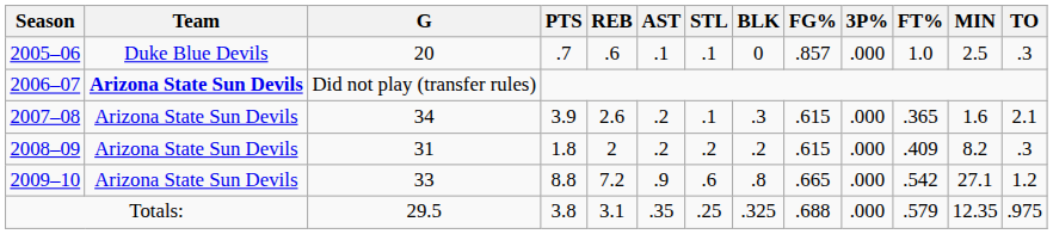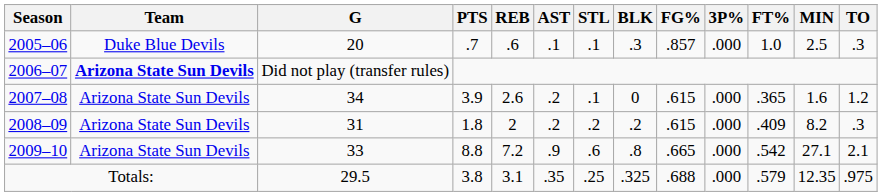 <table class="wikitable" style="text-align: center;">
 <tr>
 <th>Season</th>
 <th>Team</th>
 <th>G</th>
 <th>PTS</th>
 <th>REB</th>
 <th>AST</th>
 <th>STL</th>
 <th>BLK</th>
 <th>FG%</th>
 <th>3P%</th>
 <th>FT%</th>
 <th>MIN</th>
 <th>TO</th>
 </tr>
 <tr>
 <td><a href='#'>2005–06</a></td>
 <td><a href='#'>Duke Blue Devils</a></td>
 <td>20</td>
 <td>.7</td>
 <td>.6</td>
 <td>.1</td>
 <td>.1</td>
-<td>0</td>
+<td>.3</td>
 <td>.857</td>
 <td>.000</td>
 <td>1.0</td>
 <td>2.5</td>
 <td>.3</td>
 </tr>
 <tr>
 <td><a href='#'>2006–07</a></td>
 <td><strong><a href='#'>Arizona State Sun Devils</a></strong></td>
 <td>Did not play (transfer rules)</td>
 </tr>
 <tr>
 <td><a href='#'>2007–08</a></td>
 <td><a href='#'>Arizona State Sun Devils</a></td>
 <td>34</td>
 <td>3.9</td>
 <td>2.6</td>
 <td>.2</td>
 <td>.1</td>
-<td>.3</td>
+<td>0</td>
 <td>.615</td>
 <td>.000</td>
 <td>.365</td>
 <td>1.6</td>
-<td>2.1</td>
+<td>1.2</td>
 </tr>
 <tr>
 <td><a href='#'>2008–09</a></td>
 <td><a href='#'>Arizona State Sun Devils</a></td>
 <td>31</td>
 <td>1.8</td>
 <td>2</td>
 <td>.2</td>
 <td>.2</td>
 <td>.2</td>
 <td>.615</td>
 <td>.000</td>
 <td>.409</td>
 <td>8.2</td>
 <td>.3</td>
 </tr>
 <tr>
 <td><a href='#'>2009–10</a></td>
 <td><a href='#'>Arizona State Sun Devils</a></td>
 <td>33</td>
 <td>8.8</td>
 <td>7.2</td>
 <td>.9</td>
 <td>.6</td>
 <td>.8</td>
 <td>.665</td>
 <td>.000</td>
 <td>.542</td>
 <td>27.1</td>
-<td>1.2</td>
+<td>2.1</td>
 </tr>
 <tr>
 <td colspan=2>Totals:</td>
 <td>29.5</td>
 <td>3.8</td>
 <td>3.1</td>
 <td>.35</td>
 <td>.25</td>
 <td>.325</td>
 <td>.688</td>
 <td>.000</td>
 <td>.579</td>
 <td>12.35</td>
 <td>.975</td>
 </tr>
 </table>
